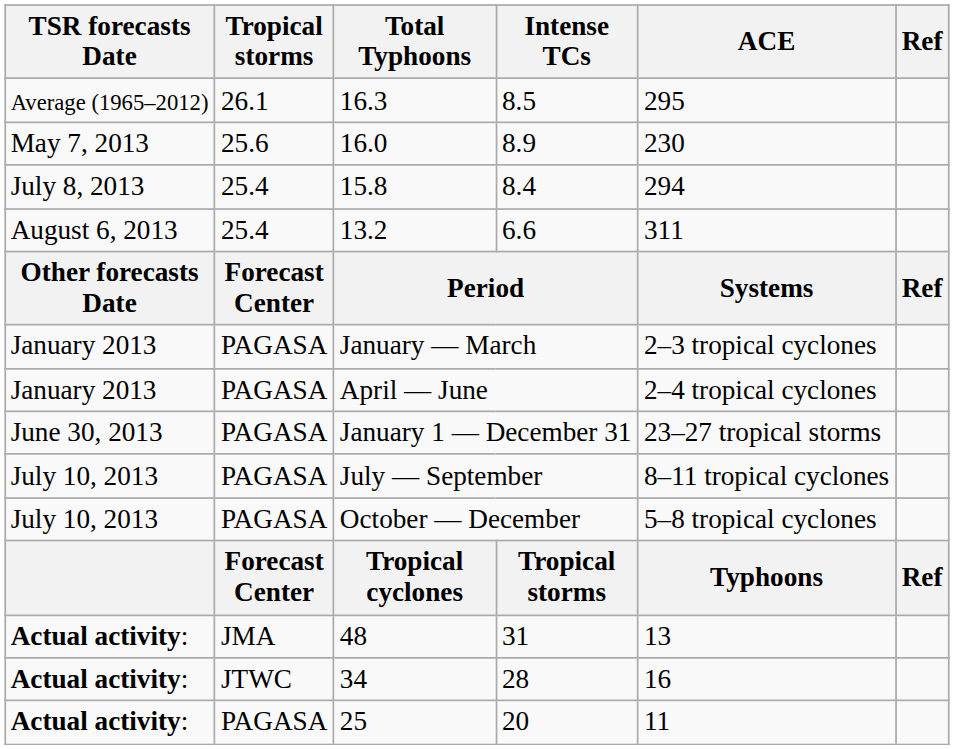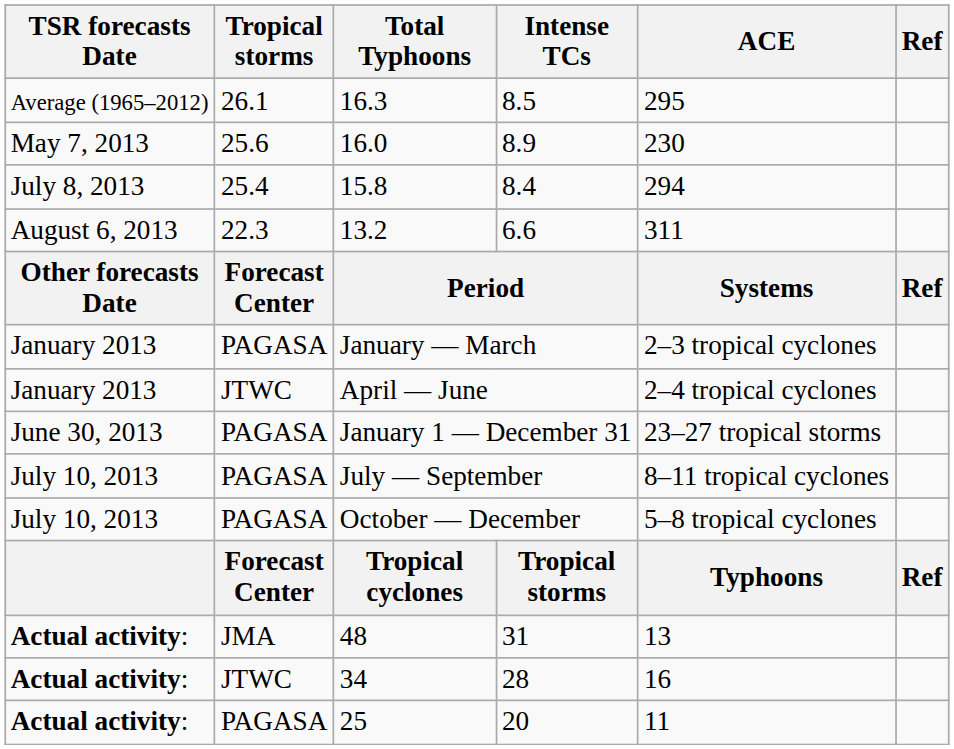 <table class="wikitable" style="float:right">
 <tr>
 <th>TSR forecasts<br>Date</th>
 <th>Tropical<br>storms</th>
 <th>Total<br>Typhoons</th>
 <th>Intense<br>TCs</th>
 <th>ACE</th>
 <th>Ref</th>
 </tr>
 <tr>
 <td><small>Average (1965–2012)</small></td>
 <td>26.1</td>
 <td>16.3</td>
 <td>8.5</td>
 <td>295</td>
 <td></td>
 </tr>
 <tr>
 <td>May 7, 2013</td>
 <td>25.6</td>
 <td>16.0</td>
 <td>8.9</td>
 <td>230</td>
 <td></td>
 </tr>
 <tr>
 <td>July 8, 2013</td>
 <td>25.4</td>
 <td>15.8</td>
 <td>8.4</td>
 <td>294</td>
 <td></td>
 </tr>
 <tr>
 <td>August 6, 2013</td>
-<td>25.4</td>
+<td>22.3</td>
 <td>13.2</td>
 <td>6.6</td>
 <td>311</td>
 <td></td>
 </tr>
 <tr>
 <th>Other forecasts<br>Date</th>
 <th>Forecast<br>Center</th>
 <th colspan=2>Period</th>
 <th>Systems</th>
 <th>Ref</th>
 </tr>
 <tr>
 <td>January 2013</td>
 <td>PAGASA</td>
 <td colspan=2>January — March</td>
 <td>2–3 tropical cyclones</td>
 <td></td>
 </tr>
 <tr>
 <td>January 2013</td>
-<td>PAGASA</td>
+<td>JTWC</td>
 <td colspan=2>April — June</td>
 <td>2–4 tropical cyclones</td>
 <td></td>
 </tr>
 <tr>
 <td>June 30, 2013</td>
 <td>PAGASA</td>
 <td colspan=2>January 1 — December 31</td>
 <td>23–27 tropical storms</td>
 <td></td>
 </tr>
 <tr>
 <td>July 10, 2013</td>
 <td>PAGASA</td>
 <td colspan=2>July — September</td>
 <td>8–11 tropical cyclones</td>
 <td></td>
 </tr>
 <tr>
 <td>July 10, 2013</td>
 <td>PAGASA</td>
 <td colspan=2>October — December</td>
 <td>5–8 tropical cyclones</td>
 <td></td>
 </tr>
 <tr>
 <th></th>
 <th>Forecast<br>Center</th>
 <th>Tropical<br>cyclones</th>
 <th>Tropical<br>storms</th>
 <th>Typhoons</th>
 <th>Ref</th>
 </tr>
 <tr>
 <td><strong>Actual activity</strong>:</td>
 <td>JMA</td>
 <td>48</td>
 <td>31</td>
 <td>13</td>
 <td></td>
 </tr>
 <tr>
 <td><strong>Actual activity</strong>:</td>
 <td>JTWC</td>
 <td>34</td>
 <td>28</td>
 <td>16</td>
 <td></td>
 </tr>
 <tr>
 <td><strong>Actual activity</strong>:</td>
 <td>PAGASA</td>
 <td>25</td>
 <td>20</td>
 <td>11</td>
 <td></td>
 </tr>
 </table>
